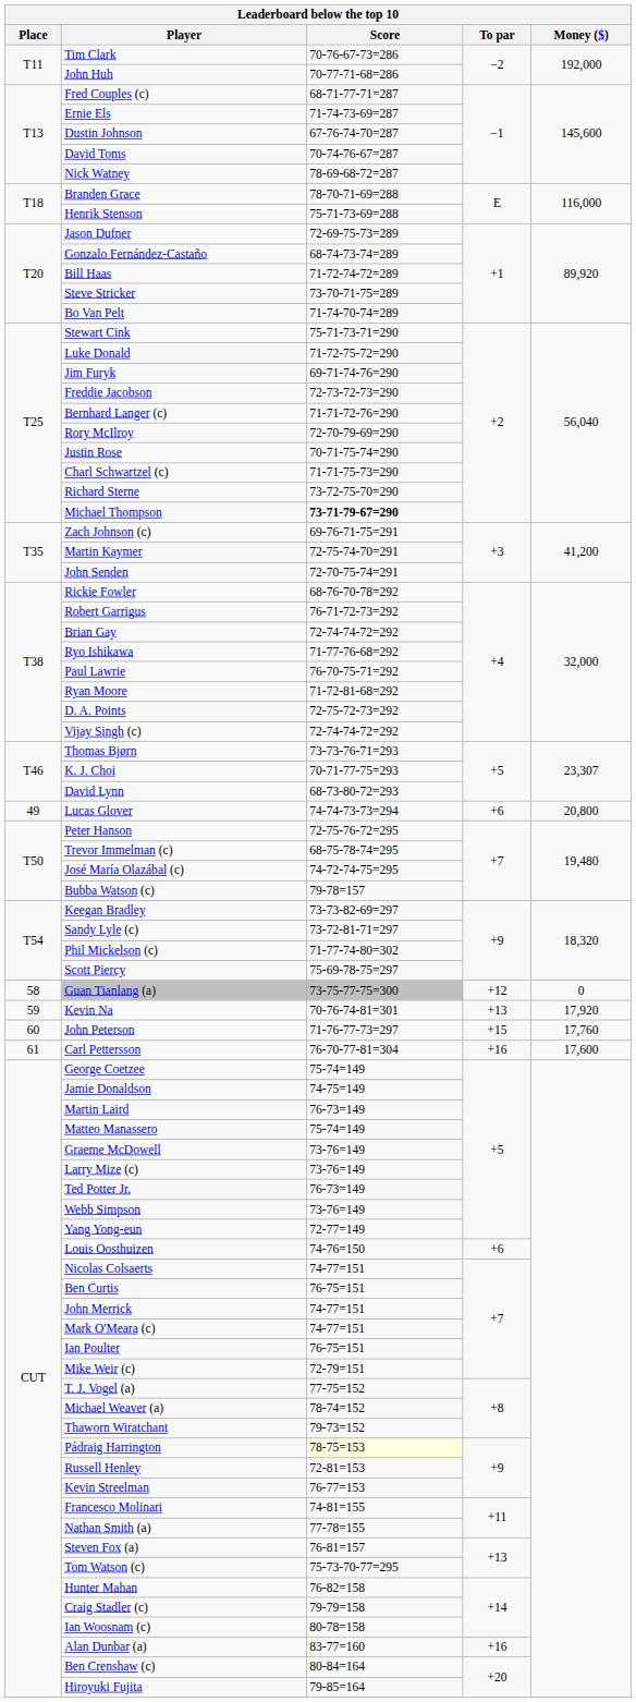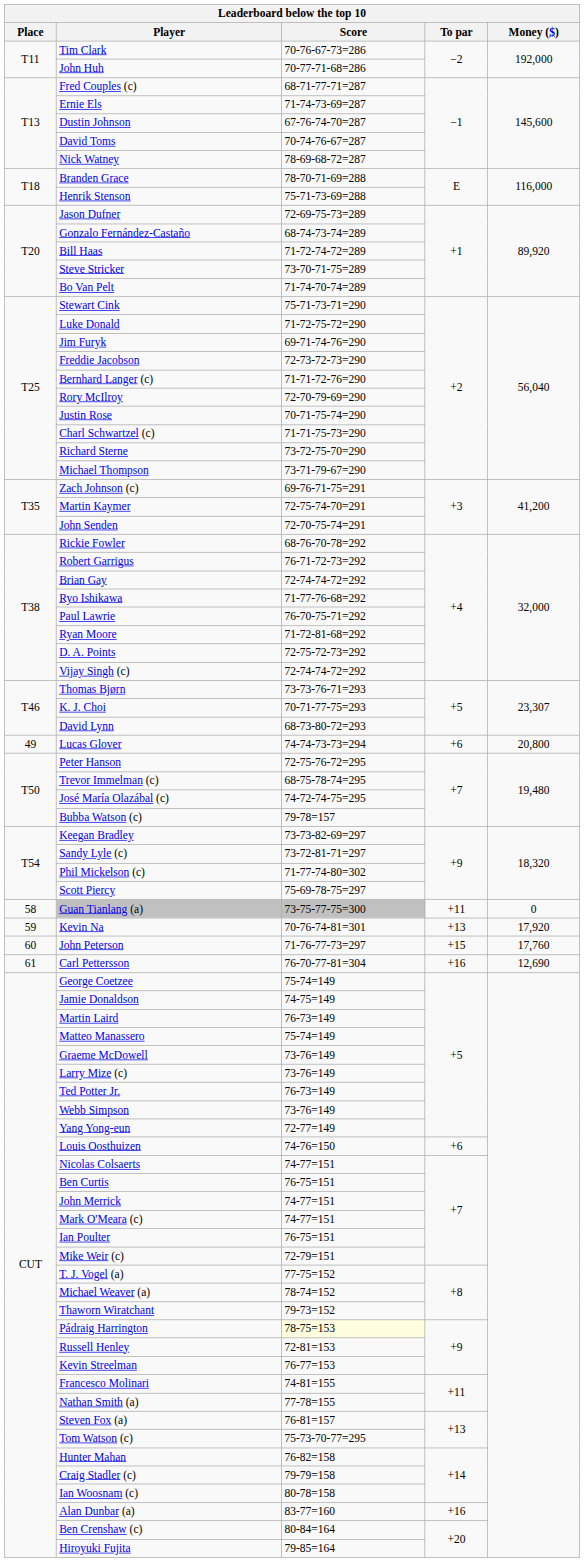 <table class="collapsible collapsed wikitable" style="width:50em;margin-top:-1px;">
 <tr>
 <th scope="col" colspan="6">Leaderboard below the top 10</th>
 </tr>
 <tr>
 <th>Place</th>
 <th>Player</th>
 <th>Score</th>
 <th>To par</th>
 <th>Money (<a href='#'>$</a>)</th>
 </tr>
 <tr>
 <td rowspan=2 align=center>T11</td>
 <td> <a href='#'>Tim Clark</a></td>
 <td>70-76-67-73=286</td>
 <td rowspan=2 align=center>−2</td>
 <td rowspan=2 align=center>192,000</td>
 </tr>
 <tr>
 <td> <a href='#'>John Huh</a></td>
 <td>70-77-71-68=286</td>
 </tr>
 <tr>
 <td rowspan=5 align=center>T13</td>
 <td> <a href='#'>Fred Couples</a> (c)</td>
 <td>68-71-77-71=287</td>
 <td rowspan=5 align=center>−1</td>
 <td rowspan=5 align=center>145,600</td>
 </tr>
 <tr>
 <td> <a href='#'>Ernie Els</a></td>
 <td>71-74-73-69=287</td>
 </tr>
 <tr>
 <td> <a href='#'>Dustin Johnson</a></td>
 <td>67-76-74-70=287</td>
 </tr>
 <tr>
 <td> <a href='#'>David Toms</a></td>
 <td>70-74-76-67=287</td>
 </tr>
 <tr>
 <td> <a href='#'>Nick Watney</a></td>
 <td>78-69-68-72=287</td>
 </tr>
 <tr>
 <td rowspan=2 align=center>T18</td>
 <td> <a href='#'>Branden Grace</a></td>
 <td>78-70-71-69=288</td>
 <td rowspan=2 align=center>E</td>
 <td rowspan=2 align=center>116,000</td>
 </tr>
 <tr>
 <td> <a href='#'>Henrik Stenson</a></td>
 <td>75-71-73-69=288</td>
 </tr>
 <tr>
 <td rowspan=5 align=center>T20</td>
 <td> <a href='#'>Jason Dufner</a></td>
 <td>72-69-75-73=289</td>
 <td rowspan=5 align=center>+1</td>
 <td rowspan=5 align=center>89,920</td>
 </tr>
 <tr>
 <td> <a href='#'>Gonzalo Fernández-Castaño</a></td>
 <td>68-74-73-74=289</td>
 </tr>
 <tr>
 <td> <a href='#'>Bill Haas</a></td>
 <td>71-72-74-72=289</td>
 </tr>
 <tr>
 <td> <a href='#'>Steve Stricker</a></td>
 <td>73-70-71-75=289</td>
 </tr>
 <tr>
 <td> <a href='#'>Bo Van Pelt</a></td>
 <td>71-74-70-74=289</td>
 </tr>
 <tr>
 <td rowspan=10 align=center>T25</td>
 <td> <a href='#'>Stewart Cink</a></td>
 <td>75-71-73-71=290</td>
 <td rowspan=10 align=center>+2</td>
 <td rowspan=10 align=center>56,040</td>
 </tr>
 <tr>
 <td> <a href='#'>Luke Donald</a></td>
 <td>71-72-75-72=290</td>
 </tr>
 <tr>
 <td> <a href='#'>Jim Furyk</a></td>
 <td>69-71-74-76=290</td>
 </tr>
 <tr>
 <td> <a href='#'>Freddie Jacobson</a></td>
 <td>72-73-72-73=290</td>
 </tr>
 <tr>
 <td> <a href='#'>Bernhard Langer</a> (c)</td>
 <td>71-71-72-76=290</td>
 </tr>
 <tr>
 <td> <a href='#'>Rory McIlroy</a></td>
 <td>72-70-79-69=290</td>
 </tr>
 <tr>
 <td> <a href='#'>Justin Rose</a></td>
 <td>70-71-75-74=290</td>
 </tr>
 <tr>
 <td> <a href='#'>Charl Schwartzel</a> (c)</td>
 <td>71-71-75-73=290</td>
 </tr>
 <tr>
 <td> <a href='#'>Richard Sterne</a></td>
 <td>73-72-75-70=290</td>
 </tr>
 <tr>
 <td> <a href='#'>Michael Thompson</a></td>
-<td><strong>73-71-79-67=290</strong></td>
+<td>73-71-79-67=290</td>
 </tr>
 <tr>
 <td rowspan=3 align=center>T35</td>
 <td> <a href='#'>Zach Johnson</a> (c)</td>
 <td>69-76-71-75=291</td>
 <td rowspan=3 align=center>+3</td>
 <td rowspan=3 align=center>41,200</td>
 </tr>
 <tr>
 <td> <a href='#'>Martin Kaymer</a></td>
 <td>72-75-74-70=291</td>
 </tr>
 <tr>
 <td> <a href='#'>John Senden</a></td>
 <td>72-70-75-74=291</td>
 </tr>
 <tr>
 <td rowspan=8 align=center>T38</td>
 <td> <a href='#'>Rickie Fowler</a></td>
 <td>68-76-70-78=292</td>
 <td rowspan=8 align=center>+4</td>
 <td rowspan=8 align=center>32,000</td>
 </tr>
 <tr>
 <td> <a href='#'>Robert Garrigus</a></td>
 <td>76-71-72-73=292</td>
 </tr>
 <tr>
 <td> <a href='#'>Brian Gay</a></td>
 <td>72-74-74-72=292</td>
 </tr>
 <tr>
 <td> <a href='#'>Ryo Ishikawa</a></td>
 <td>71-77-76-68=292</td>
 </tr>
 <tr>
 <td> <a href='#'>Paul Lawrie</a></td>
 <td>76-70-75-71=292</td>
 </tr>
 <tr>
 <td> <a href='#'>Ryan Moore</a></td>
 <td>71-72-81-68=292</td>
 </tr>
 <tr>
 <td> <a href='#'>D. A. Points</a></td>
 <td>72-75-72-73=292</td>
 </tr>
 <tr>
 <td> <a href='#'>Vijay Singh</a> (c)</td>
 <td>72-74-74-72=292</td>
 </tr>
 <tr>
 <td rowspan=3 align=center>T46</td>
 <td> <a href='#'>Thomas Bjørn</a></td>
 <td>73-73-76-71=293</td>
 <td rowspan=3 align=center>+5</td>
 <td rowspan=3 align=center>23,307</td>
 </tr>
 <tr>
 <td> <a href='#'>K. J. Choi</a></td>
 <td>70-71-77-75=293</td>
 </tr>
 <tr>
 <td> <a href='#'>David Lynn</a></td>
 <td>68-73-80-72=293</td>
 </tr>
 <tr>
 <td align=center>49</td>
 <td> <a href='#'>Lucas Glover</a></td>
 <td>74-74-73-73=294</td>
 <td align=center>+6</td>
 <td align=center>20,800</td>
 </tr>
 <tr>
 <td rowspan=4 align=center>T50</td>
 <td> <a href='#'>Peter Hanson</a></td>
 <td>72-75-76-72=295</td>
 <td rowspan=4 align=center>+7</td>
 <td rowspan=4 align=center>19,480</td>
 </tr>
 <tr>
 <td> <a href='#'>Trevor Immelman</a> (c)</td>
 <td>68-75-78-74=295</td>
 </tr>
 <tr>
 <td> <a href='#'>José María Olazábal</a> (c)</td>
 <td>74-72-74-75=295</td>
 </tr>
 <tr>
 <td> <a href='#'>Bubba Watson</a> (c)</td>
 <td>79-78=157</td>
 </tr>
 <tr>
 <td rowspan=4 align=center>T54</td>
 <td> <a href='#'>Keegan Bradley</a></td>
 <td>73-73-82-69=297</td>
 <td rowspan=4 align=center>+9</td>
 <td rowspan=4 align=center>18,320</td>
 </tr>
 <tr>
 <td> <a href='#'>Sandy Lyle</a> (c)</td>
 <td>73-72-81-71=297</td>
 </tr>
 <tr>
 <td> <a href='#'>Phil Mickelson</a> (c)</td>
 <td>71-77-74-80=302</td>
 </tr>
 <tr>
 <td> <a href='#'>Scott Piercy</a></td>
 <td>75-69-78-75=297</td>
 </tr>
 <tr>
 <td align=center>58</td>
 <td style="background:silver"> <a href='#'>Guan Tianlang</a> (a)</td>
 <td style="background:silver">73-75-77-75=300</td>
-<td align=center>+12</td>
+<td align=center>+11</td>
 <td align=center>0</td>
 </tr>
 <tr>
 <td align=center>59</td>
 <td> <a href='#'>Kevin Na</a></td>
 <td>70-76-74-81=301</td>
 <td align=center>+13</td>
 <td align=center>17,920</td>
 </tr>
 <tr>
 <td align=center>60</td>
 <td> <a href='#'>John Peterson</a></td>
 <td>71-76-77-73=297</td>
 <td align=center>+15</td>
 <td align=center>17,760</td>
 </tr>
 <tr>
 <td align=center>61</td>
 <td> <a href='#'>Carl Pettersson</a></td>
 <td>76-70-77-81=304</td>
 <td align=center>+16</td>
-<td align=center>17,600</td>
+<td align=center>12,690</td>
 </tr>
 <tr>
 <td rowspan=32 align=center>CUT</td>
 <td> <a href='#'>George Coetzee</a></td>
 <td>75-74=149</td>
 <td rowspan=9 align=center>+5</td>
 <td rowspan=32 align=center></td>
 </tr>
 <tr>
 <td> <a href='#'>Jamie Donaldson</a></td>
 <td>74-75=149</td>
 </tr>
 <tr>
 <td> <a href='#'>Martin Laird</a></td>
 <td>76-73=149</td>
 </tr>
 <tr>
 <td> <a href='#'>Matteo Manassero</a></td>
 <td>75-74=149</td>
 </tr>
 <tr>
 <td> <a href='#'>Graeme McDowell</a></td>
 <td>73-76=149</td>
 </tr>
 <tr>
 <td> <a href='#'>Larry Mize</a> (c)</td>
 <td>73-76=149</td>
 </tr>
 <tr>
 <td> <a href='#'>Ted Potter Jr.</a></td>
 <td>76-73=149</td>
 </tr>
 <tr>
 <td> <a href='#'>Webb Simpson</a></td>
 <td>73-76=149</td>
 </tr>
 <tr>
 <td> <a href='#'>Yang Yong-eun</a></td>
 <td>72-77=149</td>
 </tr>
 <tr>
 <td> <a href='#'>Louis Oosthuizen</a></td>
 <td>74-76=150</td>
 <td align=center>+6</td>
 </tr>
 <tr>
 <td> <a href='#'>Nicolas Colsaerts</a></td>
 <td>74-77=151</td>
 <td rowspan=6 align=center>+7</td>
 </tr>
 <tr>
 <td> <a href='#'>Ben Curtis</a></td>
 <td>76-75=151</td>
 </tr>
 <tr>
 <td> <a href='#'>John Merrick</a></td>
 <td>74-77=151</td>
 </tr>
 <tr>
 <td> <a href='#'>Mark O'Meara</a> (c)</td>
 <td>74-77=151</td>
 </tr>
 <tr>
 <td> <a href='#'>Ian Poulter</a></td>
 <td>76-75=151</td>
 </tr>
 <tr>
 <td> <a href='#'>Mike Weir</a> (c)</td>
 <td>72-79=151</td>
 </tr>
 <tr>
 <td> <a href='#'>T. J. Vogel</a> (a)</td>
 <td>77-75=152</td>
 <td rowspan=3 align=center>+8</td>
 </tr>
 <tr>
 <td> <a href='#'>Michael Weaver</a> (a)</td>
 <td>78-74=152</td>
 </tr>
 <tr>
 <td> <a href='#'>Thaworn Wiratchant</a></td>
 <td>79-73=152</td>
 </tr>
 <tr>
 <td> <a href='#'>Pádraig Harrington</a></td>
 <td style="background: lightyellow;">78-75=153</td>
 <td rowspan=3 align=center>+9</td>
 </tr>
 <tr>
 <td> <a href='#'>Russell Henley</a></td>
 <td>72-81=153</td>
 </tr>
 <tr>
 <td> <a href='#'>Kevin Streelman</a></td>
 <td>76-77=153</td>
 </tr>
 <tr>
 <td> <a href='#'>Francesco Molinari</a></td>
 <td>74-81=155</td>
 <td rowspan=2 align=center>+11</td>
 </tr>
 <tr>
 <td> <a href='#'>Nathan Smith</a> (a)</td>
 <td>77-78=155</td>
 </tr>
 <tr>
 <td> <a href='#'>Steven Fox</a> (a)</td>
 <td>76-81=157</td>
 <td rowspan=2 align=center>+13</td>
 </tr>
 <tr>
 <td> <a href='#'>Tom Watson</a> (c)</td>
 <td>75-73-70-77=295</td>
 </tr>
 <tr>
 <td> <a href='#'>Hunter Mahan</a></td>
 <td>76-82=158</td>
 <td rowspan=3 align=center>+14</td>
 </tr>
 <tr>
 <td> <a href='#'>Craig Stadler</a> (c)</td>
 <td>79-79=158</td>
 </tr>
 <tr>
 <td> <a href='#'>Ian Woosnam</a> (c)</td>
 <td>80-78=158</td>
 </tr>
 <tr>
 <td> <a href='#'>Alan Dunbar</a> (a)</td>
 <td>83-77=160</td>
 <td align=center>+16</td>
 </tr>
 <tr>
 <td> <a href='#'>Ben Crenshaw</a> (c)</td>
 <td>80-84=164</td>
 <td rowspan=2 align=center>+20</td>
 </tr>
 <tr>
 <td> <a href='#'>Hiroyuki Fujita</a></td>
 <td>79-85=164</td>
 </tr>
 </table>
